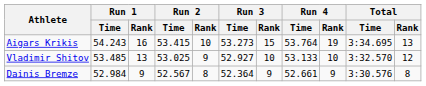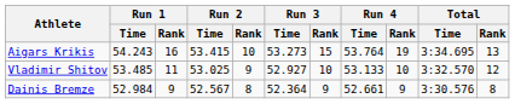 <table class="wikitable" border="1" style="font-size:90%">
 <tr>
 <th rowspan="2">Athlete</th>
 <th colspan="2">Run 1</th>
 <th colspan="2">Run 2</th>
 <th colspan="2">Run 3</th>
 <th colspan="2">Run 4</th>
 <th colspan="2">Total</th>
 </tr>
 <tr>
 <th>Time</th>
 <th>Rank</th>
 <th>Time</th>
 <th>Rank</th>
 <th>Time</th>
 <th>Rank</th>
 <th>Time</th>
 <th>Rank</th>
 <th>Time</th>
 <th>Rank</th>
 </tr>
 <tr>
 <td><a href='#'>Aigars Krikis</a></td>
 <td align="center">54.243</td>
 <td align="center">16</td>
 <td align="center">53.415</td>
 <td align="center">10</td>
 <td align="center">53.273</td>
 <td align="center">15</td>
 <td align="center">53.764</td>
 <td align="center">19</td>
 <td align="center">3:34.695</td>
 <td align="center">13</td>
 </tr>
 <tr>
 <td><a href='#'>Vladimir Shitov</a></td>
 <td align="center">53.485</td>
-<td align="center">13</td>
+<td align="center">11</td>
 <td align="center">53.025</td>
 <td align="center">9</td>
 <td align="center">52.927</td>
 <td align="center">10</td>
 <td align="center">53.133</td>
 <td align="center">10</td>
 <td align="center">3:32.570</td>
 <td align="center">12</td>
 </tr>
 <tr>
 <td><a href='#'>Dainis Bremze</a></td>
 <td align="center">52.984</td>
 <td align="center">9</td>
 <td align="center">52.567</td>
 <td align="center">8</td>
 <td align="center">52.364</td>
 <td align="center">9</td>
 <td align="center">52.661</td>
 <td align="center">9</td>
 <td align="center">3:30.576</td>
 <td align="center">8</td>
 </tr>
 </table>
